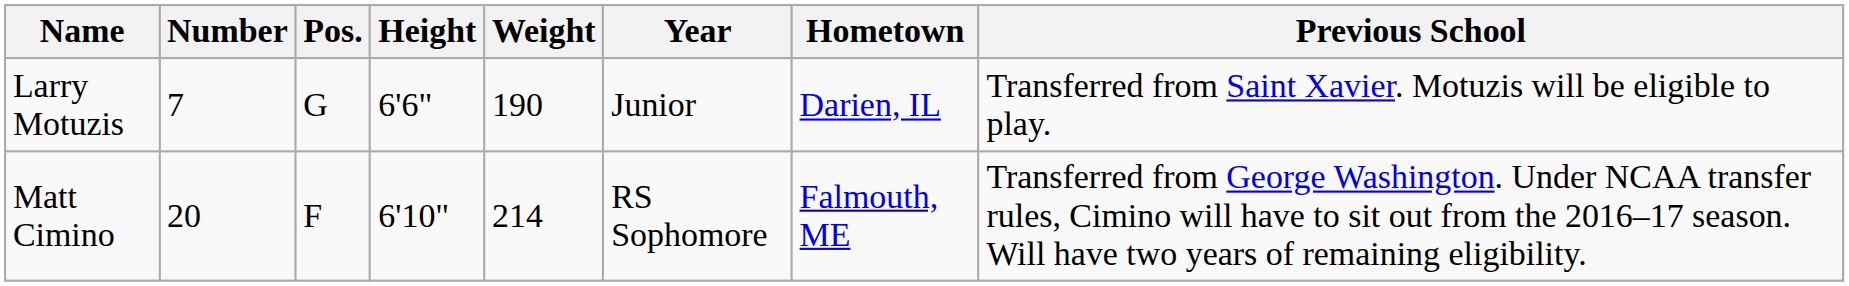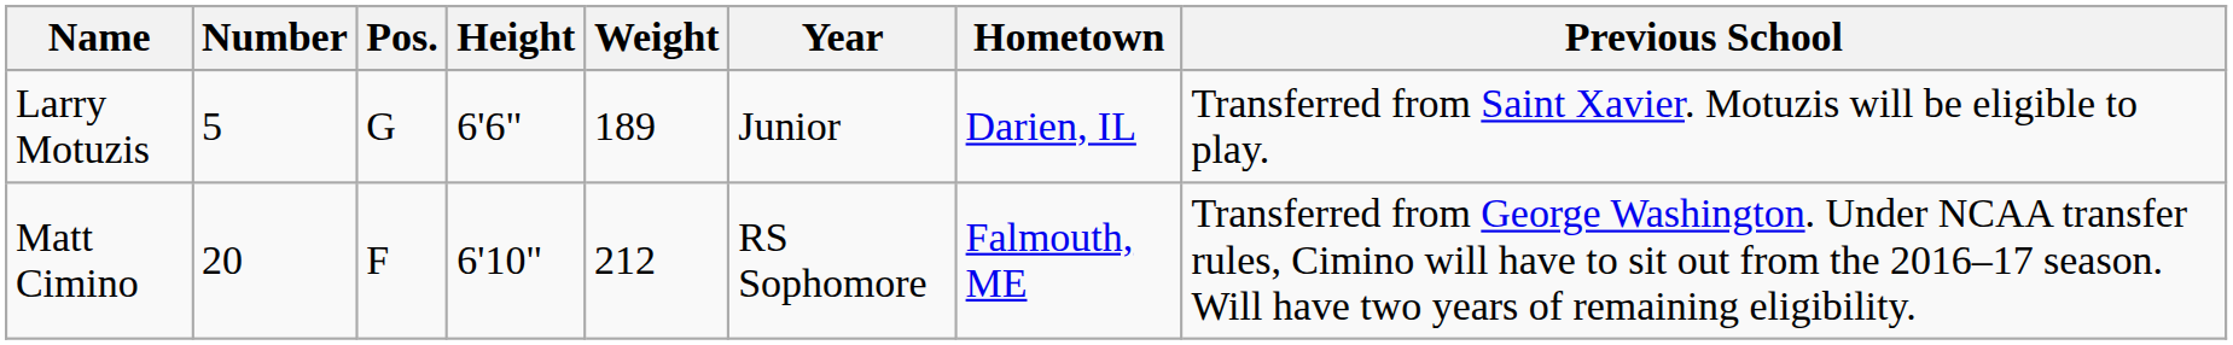 <table class="wikitable sortable" border="1">
 <tr>
 <th>Name</th>
 <th>Number</th>
 <th>Pos.</th>
 <th>Height</th>
 <th>Weight</th>
 <th>Year</th>
 <th>Hometown</th>
 <th class="unsortable">Previous School</th>
 </tr>
 <tr>
 <td>Larry Motuzis</td>
-<td>7</td>
+<td>5</td>
 <td>G</td>
 <td>6'6"</td>
-<td>190</td>
+<td>189</td>
 <td>Junior</td>
 <td><a href='#'>Darien, IL</a></td>
 <td>Transferred from <a href='#'>Saint Xavier</a>. Motuzis will be eligible to play.</td>
 </tr>
 <tr>
 <td>Matt Cimino</td>
 <td>20</td>
 <td>F</td>
 <td>6'10"</td>
-<td>214</td>
+<td>212</td>
 <td>RS Sophomore</td>
 <td><a href='#'>Falmouth, ME</a></td>
 <td>Transferred from <a href='#'>George Washington</a>. Under NCAA transfer rules, Cimino will have to sit out from the 2016–17 season. Will have two years of remaining eligibility.</td>
 </tr>
 </table>
